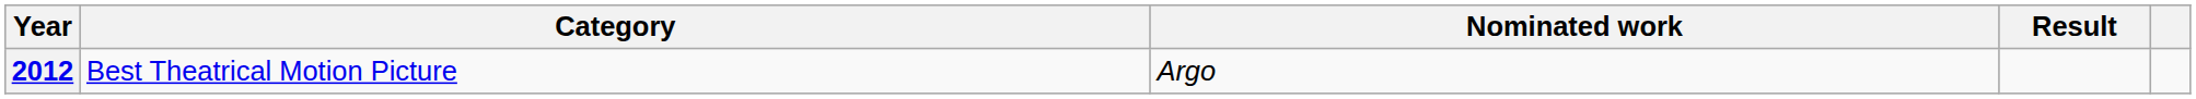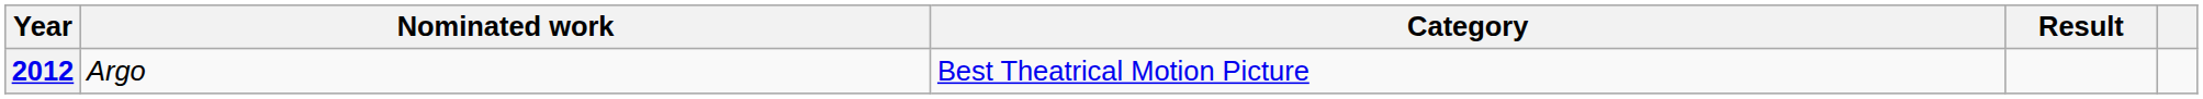 <table class=wikitable>
 <tr>
 <th scope="col" style="width:1em;">Year</th>
+<th scope="col" style="width:30em;">Nominated work</th>
 <th scope="col" style="width:38em;">Category</th>
-<th scope="col" style="width:30em;">Nominated work</th>
 <th scope="col" style="width:5em;">Result</th>
 <th scope="col" style="width:1em;"></th>
 </tr>
 <tr>
 <th scope="row"><a href='#'>2012</a></th>
+<td><em>Argo</em></td>
 <td><a href='#'>Best Theatrical Motion Picture</a></td>
-<td><em>Argo</em></td>
 <td></td>
 <td style="text-align:center;"></td>
 </tr>
 </table>
